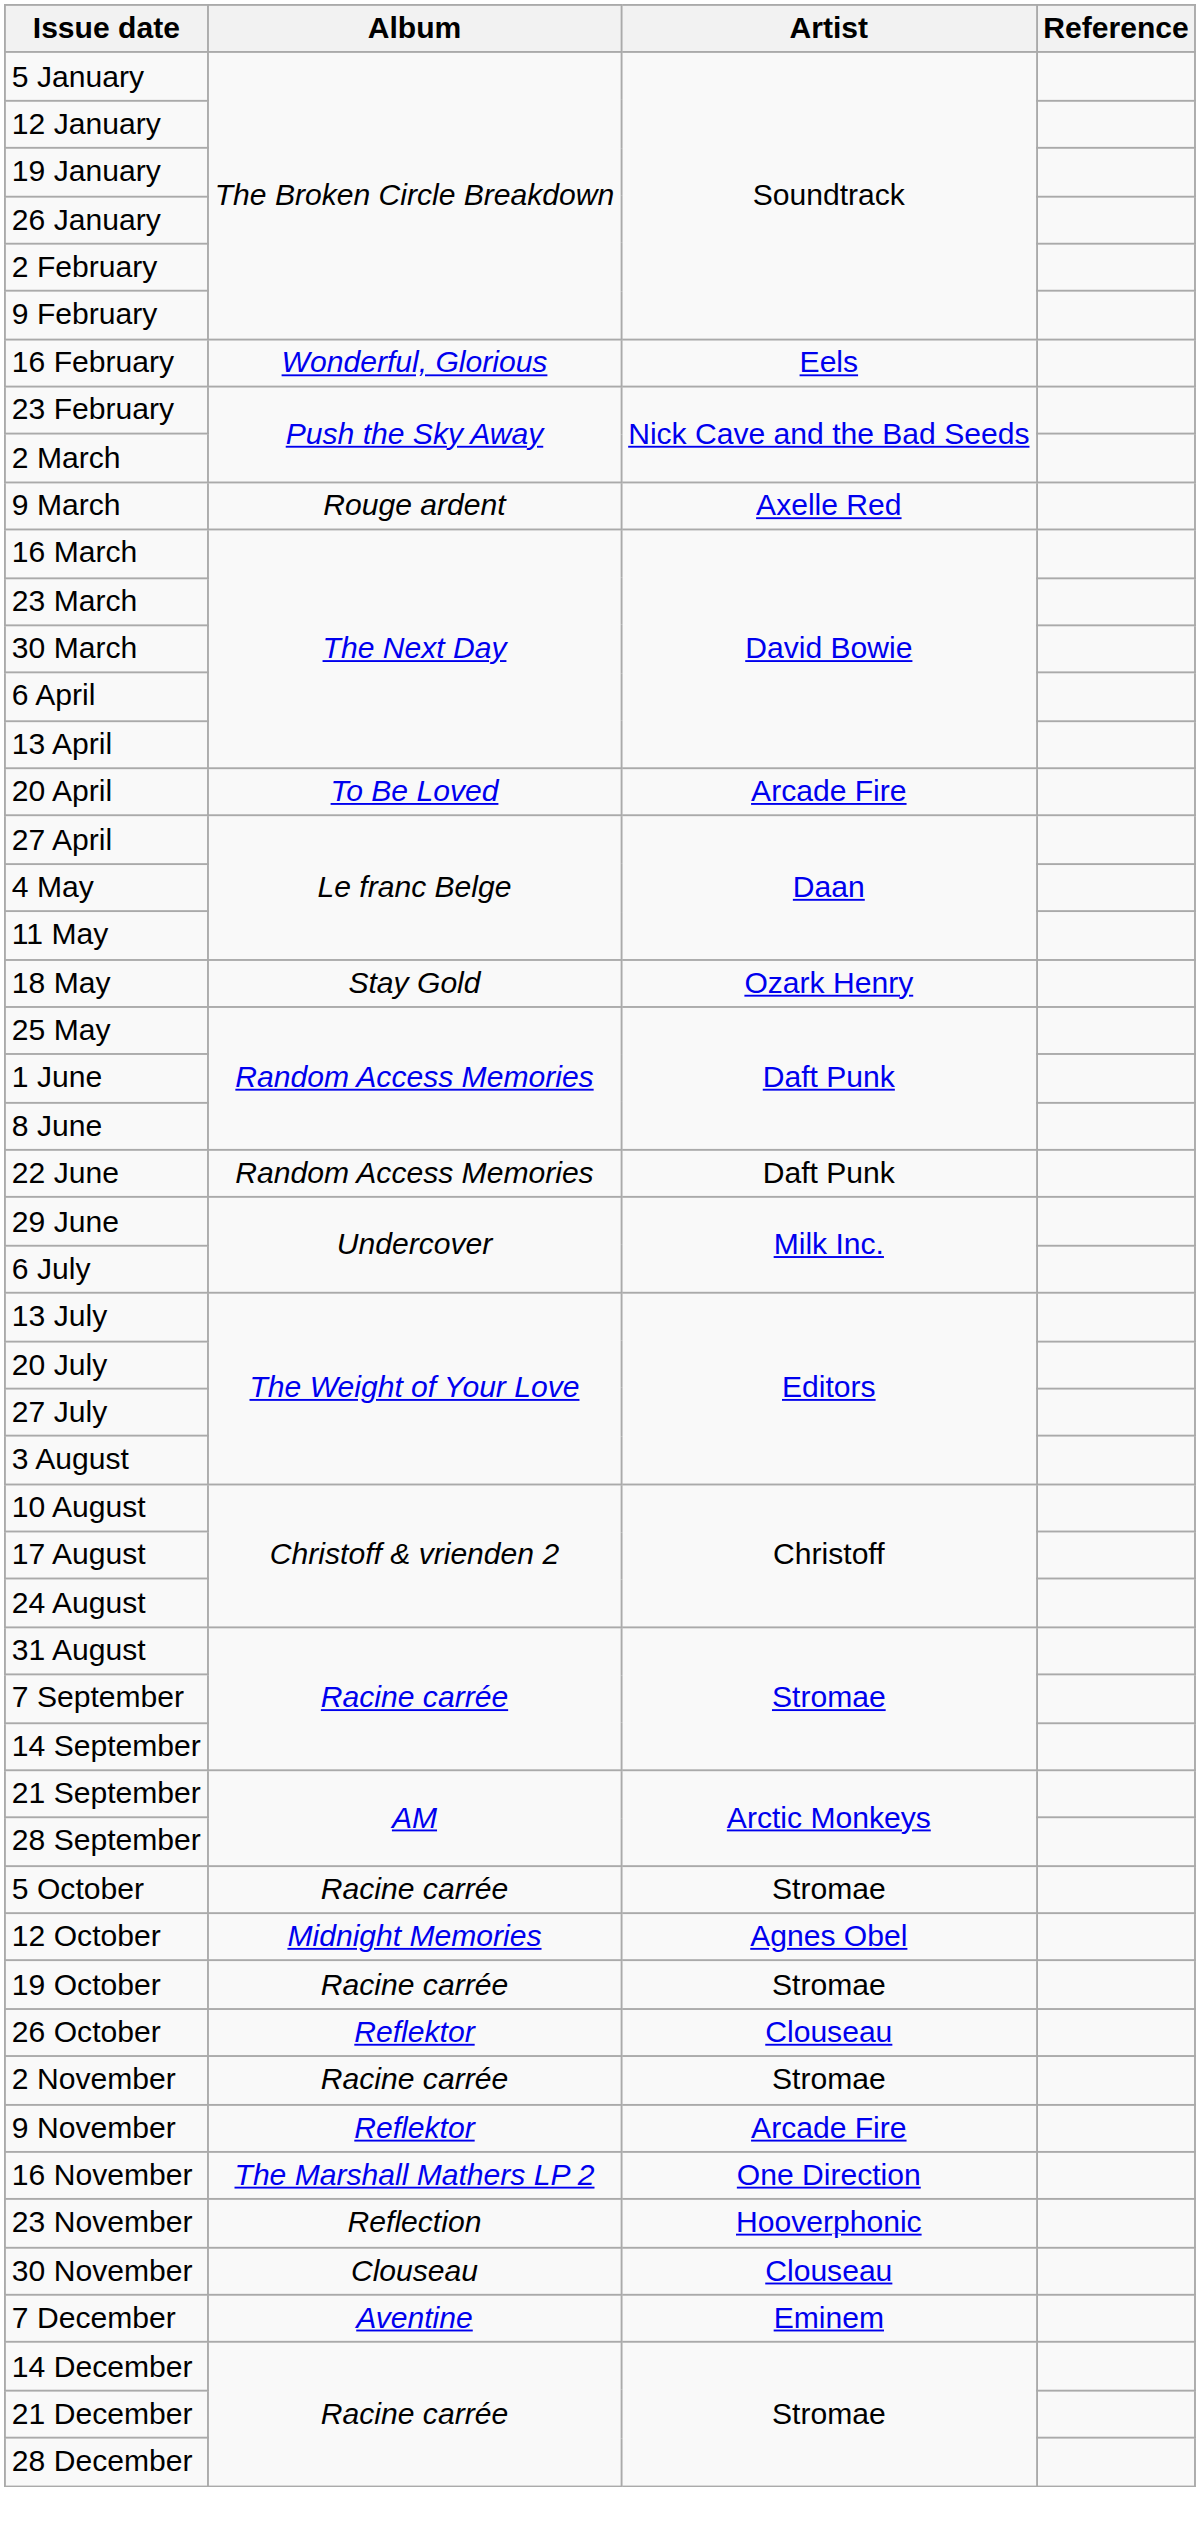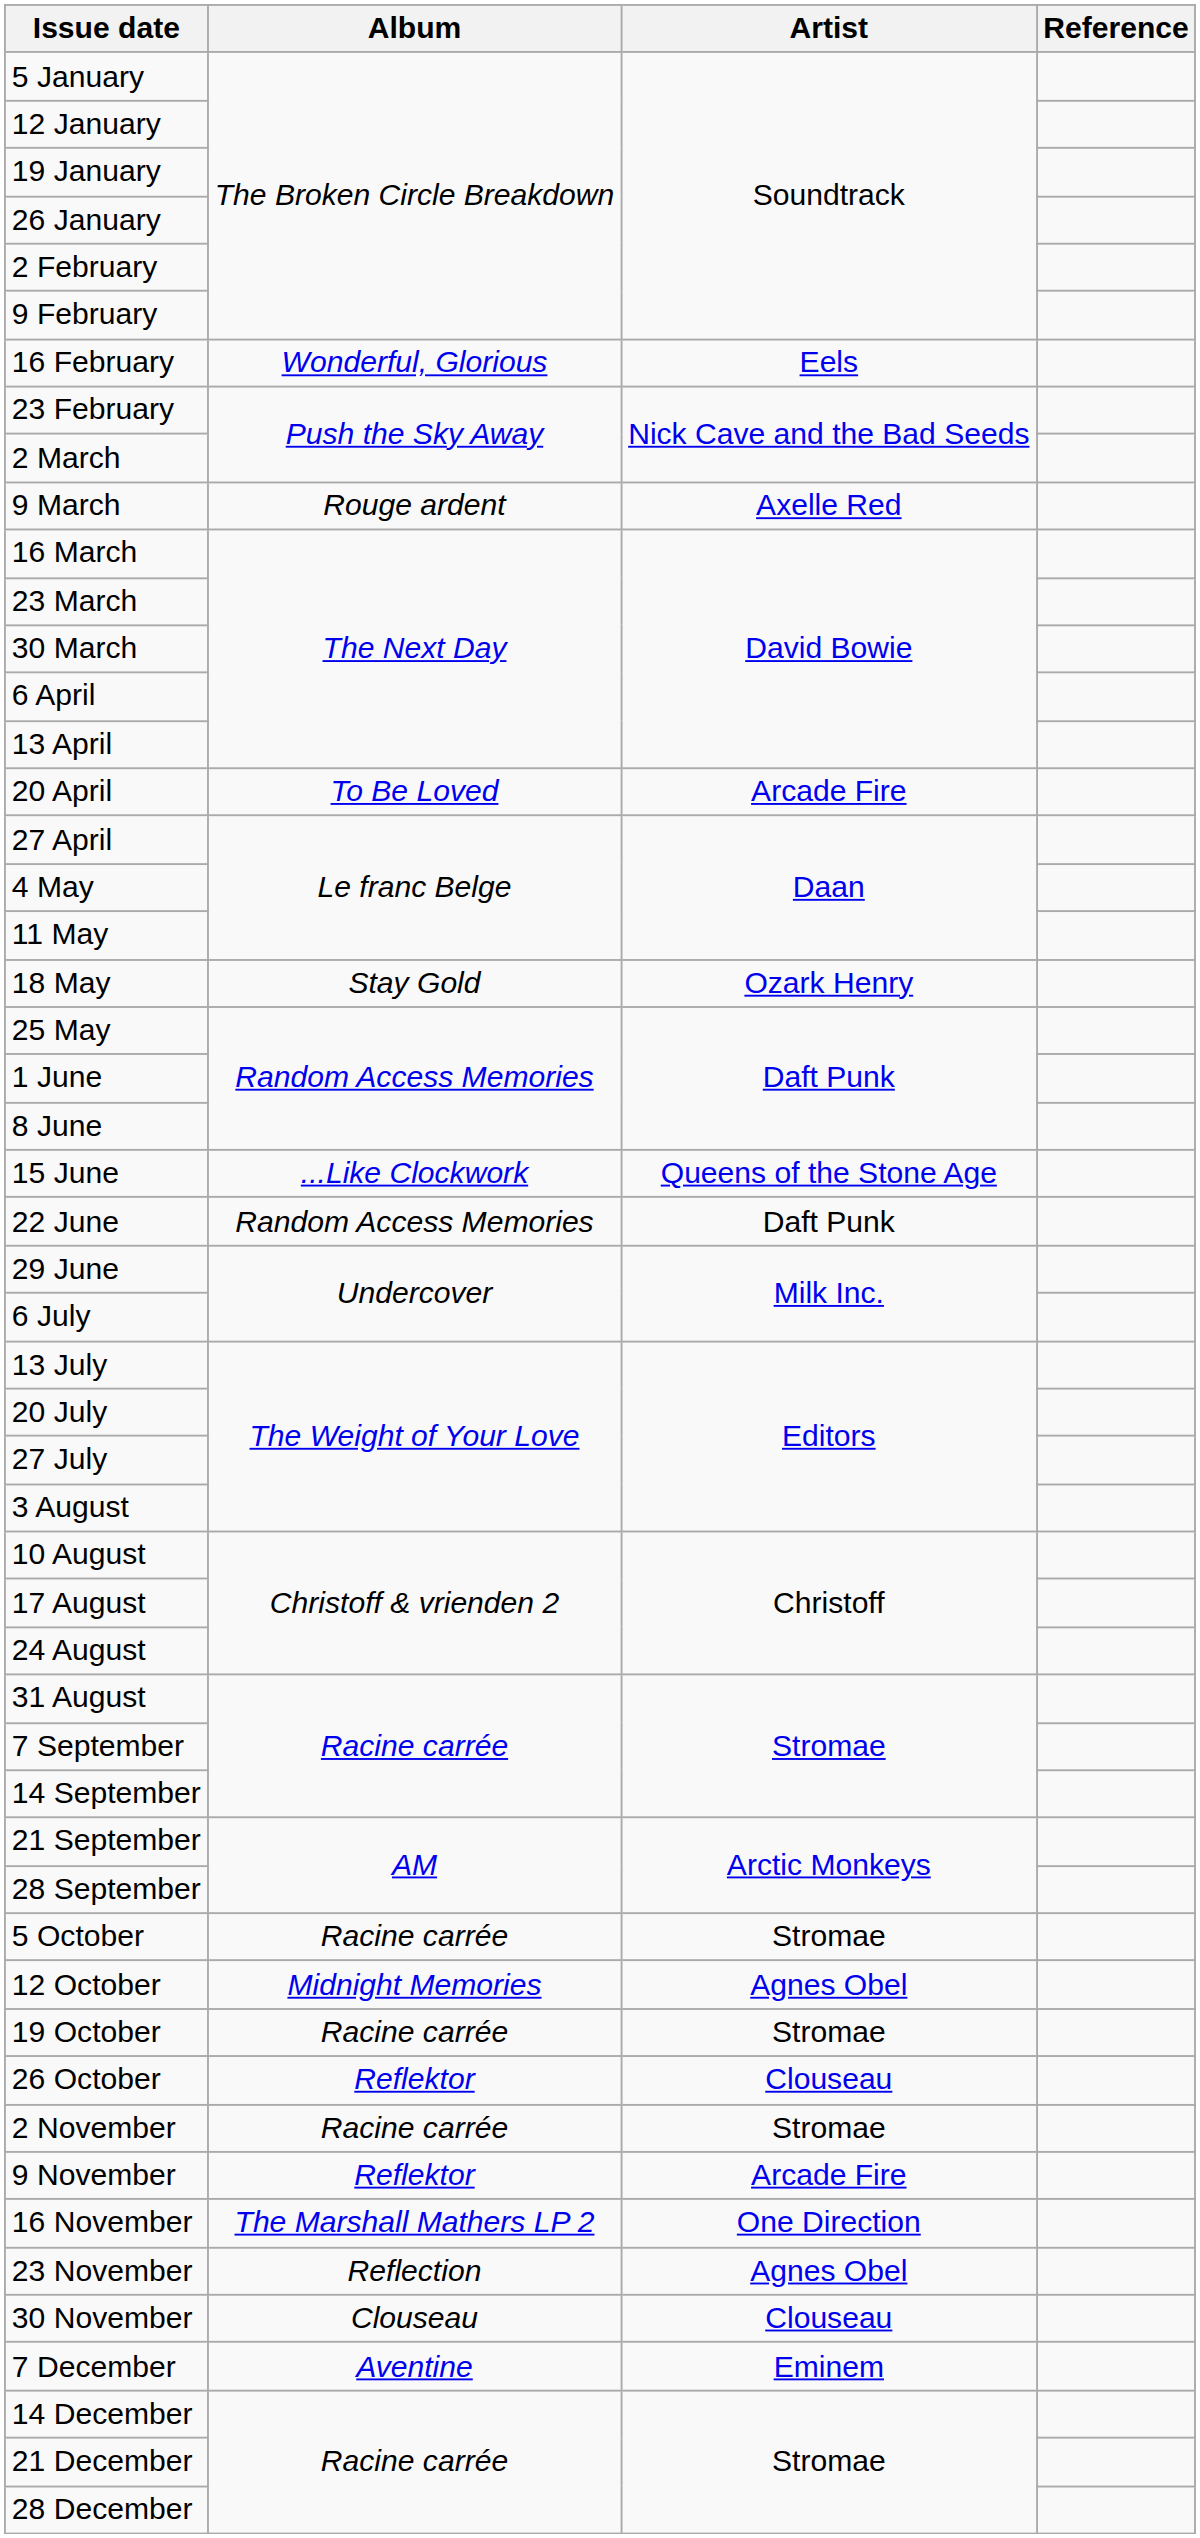 <table class="wikitable">
 <tr>
 <th>Issue date</th>
 <th>Album</th>
 <th>Artist</th>
 <th>Reference</th>
 </tr>
 <tr>
 <td>5 January</td>
 <td align="center" rowspan="6"><em>The Broken Circle Breakdown</em></td>
 <td align="center" rowspan="6">Soundtrack</td>
 <td align="center"></td>
 </tr>
 <tr>
 <td>12 January</td>
 <td align="center"></td>
 </tr>
 <tr>
 <td>19 January</td>
 <td align="center"></td>
 </tr>
 <tr>
 <td>26 January</td>
 <td align="center"></td>
 </tr>
 <tr>
 <td>2 February</td>
 <td align="center"></td>
 </tr>
 <tr>
 <td>9 February</td>
 <td align="center"></td>
 </tr>
 <tr>
 <td>16 February</td>
 <td align="center"><em><a href='#'>Wonderful, Glorious</a></em></td>
 <td align="center"><a href='#'>Eels</a></td>
 <td align="center"></td>
 </tr>
 <tr>
 <td>23 February</td>
 <td align="center" rowspan="2"><em><a href='#'>Push the Sky Away</a></em></td>
 <td align="center" rowspan="2"><a href='#'>Nick Cave and the Bad Seeds</a></td>
 <td align="center"></td>
 </tr>
 <tr>
 <td>2 March</td>
 <td align="center"></td>
 </tr>
 <tr>
 <td>9 March</td>
 <td align="center"><em>Rouge ardent</em></td>
 <td align="center"><a href='#'>Axelle Red</a></td>
 <td align="center"></td>
 </tr>
 <tr>
 <td>16 March</td>
 <td align="center" rowspan="5"><em><a href='#'>The Next Day</a></em></td>
 <td align="center" rowspan="5"><a href='#'>David Bowie</a></td>
 <td align="center"></td>
 </tr>
 <tr>
 <td>23 March</td>
 <td align="center"></td>
 </tr>
 <tr>
 <td>30 March</td>
 <td align="center"></td>
 </tr>
 <tr>
 <td>6 April</td>
 <td align="center"></td>
 </tr>
 <tr>
 <td>13 April</td>
 <td align="center"></td>
 </tr>
 <tr>
 <td>20 April</td>
 <td align="center"><em><a href='#'>To Be Loved</a></em></td>
 <td align="center"><a href='#'>Arcade Fire</a></td>
 <td align="center"></td>
 </tr>
 <tr>
 <td>27 April</td>
 <td align="center" rowspan="3"><em>Le franc Belge</em></td>
 <td align="center" rowspan="3"><a href='#'>Daan</a></td>
 <td align="center"></td>
 </tr>
 <tr>
 <td>4 May</td>
 <td align="center"></td>
 </tr>
 <tr>
 <td>11 May</td>
 <td align="center"></td>
 </tr>
 <tr>
 <td>18 May</td>
 <td align="center"><em>Stay Gold</em></td>
 <td align="center"><a href='#'>Ozark Henry</a></td>
 <td align="center"></td>
 </tr>
 <tr>
 <td>25 May</td>
 <td align="center" rowspan="3"><em><a href='#'>Random Access Memories</a></em></td>
 <td align="center" rowspan="3"><a href='#'>Daft Punk</a></td>
 <td align="center"></td>
 </tr>
 <tr>
 <td>1 June</td>
 <td align="center"></td>
 </tr>
 <tr>
 <td>8 June</td>
+<td align="center"></td>
+</tr>
+<tr>
+<td>15 June</td>
+<td align="center"><em><a href='#'>...Like Clockwork</a></em></td>
+<td align="center"><a href='#'>Queens of the Stone Age</a></td>
 <td align="center"></td>
 </tr>
 <tr>
 <td>22 June</td>
 <td align="center"><em>Random Access Memories</em></td>
 <td align="center">Daft Punk</td>
 <td align="center"></td>
 </tr>
 <tr>
 <td>29 June</td>
 <td align="center" rowspan="2"><em>Undercover</em></td>
 <td align="center" rowspan="2"><a href='#'>Milk Inc.</a></td>
 <td align="center"></td>
 </tr>
 <tr>
 <td>6 July</td>
 <td align="center"></td>
 </tr>
 <tr>
 <td>13 July</td>
 <td align="center" rowspan="4"><em><a href='#'>The Weight of Your Love</a></em></td>
 <td align="center" rowspan="4"><a href='#'>Editors</a></td>
 <td align="center"></td>
 </tr>
 <tr>
 <td>20 July</td>
 <td align="center"></td>
 </tr>
 <tr>
 <td>27 July</td>
 <td align="center"></td>
 </tr>
 <tr>
 <td>3 August</td>
 <td align="center"></td>
 </tr>
 <tr>
 <td>10 August</td>
 <td align="center" rowspan="3"><em>Christoff & vrienden 2</em></td>
 <td align="center" rowspan="3">Christoff</td>
 <td align="center"></td>
 </tr>
 <tr>
 <td>17 August</td>
 <td align="center"></td>
 </tr>
 <tr>
 <td>24 August</td>
 <td align="center"></td>
 </tr>
 <tr>
 <td>31 August</td>
 <td align="center" rowspan="3"><em><a href='#'>Racine carrée</a></em></td>
 <td align="center" rowspan="3"><a href='#'>Stromae</a></td>
 <td align="center"></td>
 </tr>
 <tr>
 <td>7 September</td>
 <td align="center"></td>
 </tr>
 <tr>
 <td>14 September</td>
 <td align="center"></td>
 </tr>
 <tr>
 <td>21 September</td>
 <td align="center" rowspan="2"><em><a href='#'>AM</a></em></td>
 <td align="center" rowspan="2"><a href='#'>Arctic Monkeys</a></td>
 <td align="center"></td>
 </tr>
 <tr>
 <td>28 September</td>
 <td align="center"></td>
 </tr>
 <tr>
 <td>5 October</td>
 <td align="center"><em>Racine carrée</em></td>
 <td align="center">Stromae</td>
 <td align="center"></td>
 </tr>
 <tr>
 <td>12 October</td>
 <td align="center"><em><a href='#'>Midnight Memories</a></em></td>
 <td align="center"><a href='#'>Agnes Obel</a></td>
 <td align="center"></td>
 </tr>
 <tr>
 <td>19 October</td>
 <td align="center"><em>Racine carrée</em></td>
 <td align="center">Stromae</td>
 <td align="center"></td>
 </tr>
 <tr>
 <td>26 October</td>
 <td align="center"><em><a href='#'>Reflektor</a></em></td>
 <td align="center"><a href='#'>Clouseau</a></td>
 <td align="center"></td>
 </tr>
 <tr>
 <td>2 November</td>
 <td align="center"><em>Racine carrée</em></td>
 <td align="center">Stromae</td>
 <td align="center"></td>
 </tr>
 <tr>
 <td>9 November</td>
 <td align="center"><em><a href='#'>Reflektor</a></em></td>
 <td align="center"><a href='#'>Arcade Fire</a></td>
 <td align="center"></td>
 </tr>
 <tr>
 <td>16 November</td>
 <td align="center"><em><a href='#'>The Marshall Mathers LP 2</a></em></td>
 <td align="center"><a href='#'>One Direction</a></td>
 <td align="center"></td>
 </tr>
 <tr>
 <td>23 November</td>
 <td align="center"><em>Reflection</em></td>
-<td align="center"><a href='#'>Hooverphonic</a></td>
+<td align="center"><a href='#'>Agnes Obel</a></td>
 <td align="center"></td>
 </tr>
 <tr>
 <td>30 November</td>
 <td align="center"><em>Clouseau</em></td>
 <td align="center"><a href='#'>Clouseau</a></td>
 <td align="center"></td>
 </tr>
 <tr>
 <td>7 December</td>
 <td align="center"><em><a href='#'>Aventine</a></em></td>
 <td align="center"><a href='#'>Eminem</a></td>
 <td align="center"></td>
 </tr>
 <tr>
 <td>14 December</td>
 <td align="center" rowspan="3"><em>Racine carrée</em></td>
 <td align="center" rowspan="3">Stromae</td>
 <td align="center"></td>
 </tr>
 <tr>
 <td>21 December</td>
 <td align="center"></td>
 </tr>
 <tr>
 <td>28 December</td>
 <td align="center"></td>
 </tr>
 </table>
